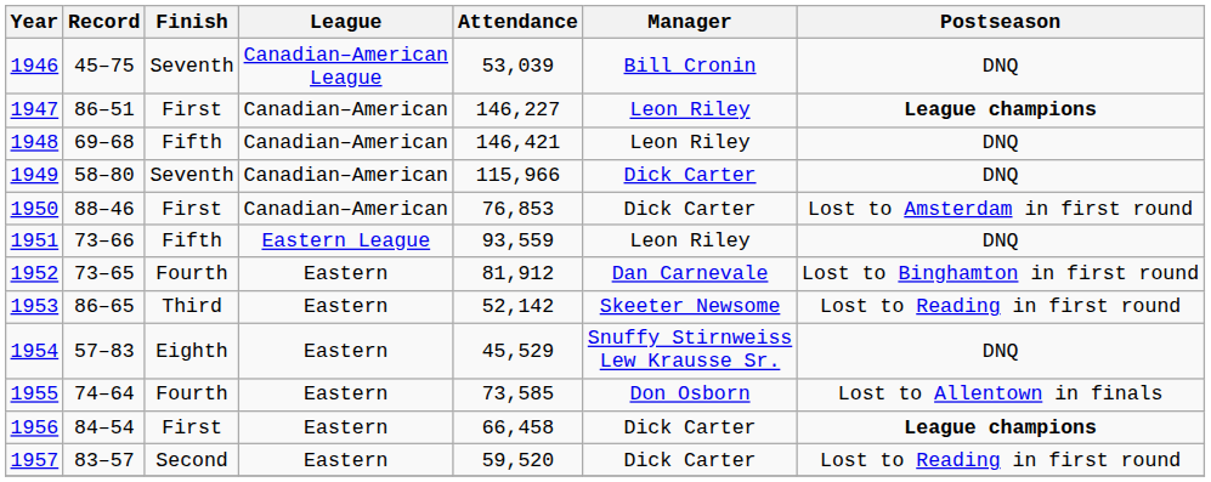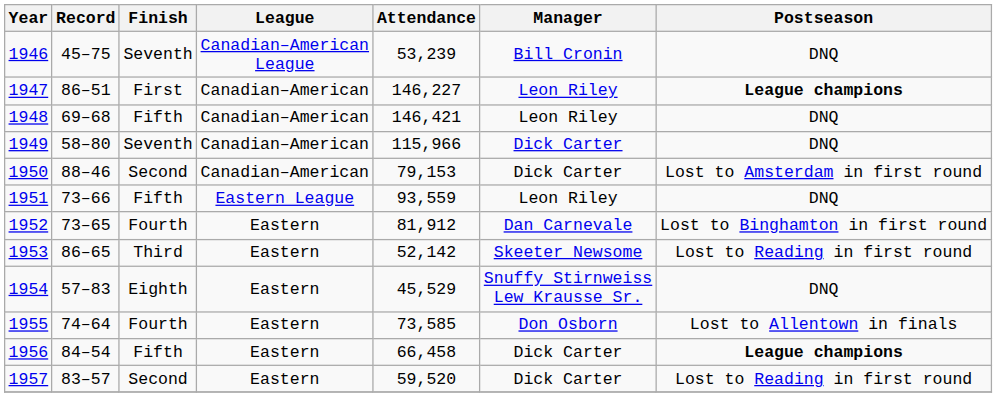 <table class="wikitable" style="text-align:center">
 <tr>
 <th>Year</th>
 <th>Record</th>
 <th>Finish <br></th>
 <th>League</th>
 <th>Attendance</th>
 <th>Manager</th>
 <th>Postseason</th>
 </tr>
 <tr>
 <td><a href='#'>1946</a></td>
 <td>45–75</td>
 <td>Seventh</td>
 <td><a href='#'>Canadian–American<br>League</a></td>
-<td>53,039</td>
+<td>53,239</td>
 <td><a href='#'>Bill Cronin</a></td>
 <td>DNQ</td>
 </tr>
 <tr>
 <td><a href='#'>1947</a></td>
 <td>86–51</td>
 <td>First</td>
 <td>Canadian–American</td>
 <td>146,227</td>
 <td><a href='#'>Leon Riley</a></td>
 <td><strong>League champions</strong></td>
 </tr>
 <tr>
 <td><a href='#'>1948</a></td>
 <td>69–68</td>
 <td>Fifth</td>
 <td>Canadian–American</td>
 <td>146,421</td>
 <td>Leon Riley</td>
 <td>DNQ</td>
 </tr>
 <tr>
 <td><a href='#'>1949</a></td>
 <td>58–80</td>
 <td>Seventh</td>
 <td>Canadian–American</td>
 <td>115,966</td>
 <td><a href='#'>Dick Carter</a></td>
 <td>DNQ</td>
 </tr>
 <tr>
 <td><a href='#'>1950</a></td>
 <td>88–46</td>
-<td>First</td>
+<td>Second</td>
 <td>Canadian–American</td>
-<td>76,853</td>
+<td>79,153</td>
 <td>Dick Carter</td>
 <td>Lost to <a href='#'>Amsterdam</a> in first round</td>
 </tr>
 <tr>
 <td><a href='#'>1951</a></td>
 <td>73–66</td>
 <td>Fifth</td>
 <td><a href='#'>Eastern League</a></td>
 <td>93,559</td>
 <td>Leon Riley</td>
 <td>DNQ</td>
 </tr>
 <tr>
 <td><a href='#'>1952</a></td>
 <td>73–65</td>
 <td>Fourth</td>
 <td>Eastern</td>
 <td>81,912</td>
 <td><a href='#'>Dan Carnevale</a></td>
 <td>Lost to <a href='#'>Binghamton</a> in first round</td>
 </tr>
 <tr>
 <td><a href='#'>1953</a></td>
 <td>86–65</td>
 <td>Third</td>
 <td>Eastern</td>
 <td>52,142</td>
 <td><a href='#'>Skeeter Newsome</a></td>
 <td>Lost to <a href='#'>Reading</a> in first round</td>
 </tr>
 <tr>
 <td><a href='#'>1954</a></td>
 <td>57–83</td>
 <td>Eighth</td>
 <td>Eastern</td>
 <td>45,529</td>
 <td><a href='#'>Snuffy Stirnweiss</a><br><a href='#'>Lew Krausse Sr.</a></td>
 <td>DNQ</td>
 </tr>
 <tr>
 <td><a href='#'>1955</a></td>
 <td>74–64</td>
 <td>Fourth</td>
 <td>Eastern</td>
 <td>73,585</td>
 <td><a href='#'>Don Osborn</a></td>
 <td>Lost to <a href='#'>Allentown</a> in finals</td>
 </tr>
 <tr>
 <td><a href='#'>1956</a></td>
 <td>84–54</td>
-<td>First</td>
+<td>Fifth</td>
 <td>Eastern</td>
 <td>66,458</td>
 <td>Dick Carter</td>
 <td><strong>League champions</strong></td>
 </tr>
 <tr>
 <td><a href='#'>1957</a></td>
 <td>83–57</td>
 <td>Second</td>
 <td>Eastern</td>
 <td>59,520</td>
 <td>Dick Carter</td>
 <td>Lost to <a href='#'>Reading</a> in first round</td>
 </tr>
 <tr>
 </tr>
 </table>
